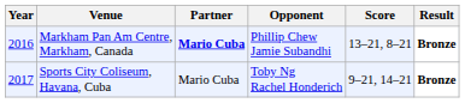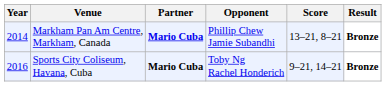 <table class="sortable wikitable" style="font-size: 90%;">
 <tr>
 <th>Year</th>
 <th>Venue</th>
 <th>Partner</th>
 <th>Opponent</th>
 <th>Score</th>
 <th>Result</th>
 </tr>
 <tr style="background:#ECF2FF">
-<td align="center"><a href='#'>2016</a></td>
+<td align="center"><a href='#'>2014</a></td>
 <td align="left"><a href='#'>Markham Pan Am Centre</a>,<br><a href='#'>Markham</a>, Canada</td>
 <td align="left"><strong> <a href='#'>Mario Cuba</a></strong></td>
 <td align="left"> <a href='#'>Phillip Chew</a><br> <a href='#'>Jamie Subandhi</a></td>
 <td align="left">13–21, 8–21</td>
 <td style="text-align:left; background:white"> <strong>Bronze</strong></td>
 </tr>
 <tr style="background:#ECF2FF">
-<td align="center"><a href='#'>2017</a></td>
+<td align="center"><a href='#'>2016</a></td>
 <td align="left"><a href='#'>Sports City Coliseum</a>,<br><a href='#'>Havana</a>, Cuba</td>
-<td align="left"> Mario Cuba</td>
+<td align="left"><strong> Mario Cuba</strong></td>
 <td align="left"> <a href='#'>Toby Ng</a><br> <a href='#'>Rachel Honderich</a></td>
 <td align="left">9–21, 14–21</td>
 <td style="text-align:left; background:white"> <strong>Bronze</strong></td>
 </tr>
 </table>
